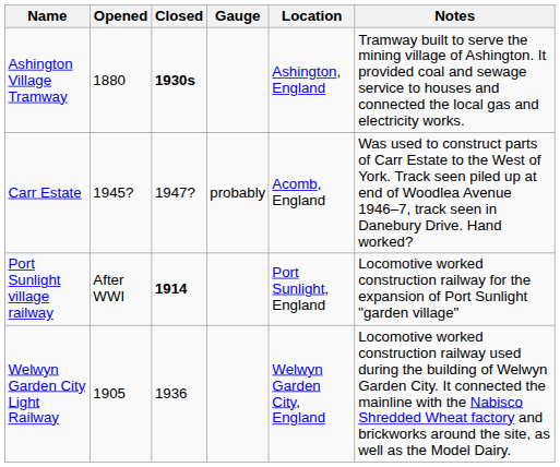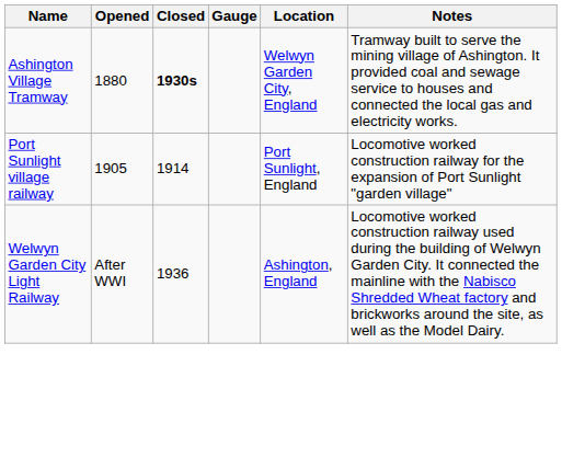 <table class="wikitable">
 <tr>
 <th>Name</th>
 <th>Opened</th>
 <th>Closed</th>
 <th>Gauge</th>
 <th>Location</th>
 <th>Notes</th>
 </tr>
 <tr>
 <td><a href='#'>Ashington Village Tramway</a></td>
 <td>1880</td>
 <td><strong>1930s</strong></td>
 <td></td>
-<td><a href='#'>Ashington</a>, <a href='#'>England</a></td>
+<td><a href='#'>Welwyn Garden City</a>, <a href='#'>England</a></td>
 <td>Tramway built to serve the mining village of Ashington. It provided coal and sewage service to houses and connected the local gas and electricity works.</td>
 </tr>
 <tr>
-<td><a href='#'>Carr Estate</a></td>
-<td>1945?</td>
-<td>1947?</td>
-<td>probably </td>
-<td><a href='#'>Acomb</a>, England</td>
-<td>Was used to construct parts of Carr Estate to the West of York. Track seen piled up at end of Woodlea Avenue 1946–7, track seen in Danebury Drive. Hand worked?</td>
-</tr>
-<tr>
 <td><a href='#'>Port Sunlight village railway</a></td>
-<td>After WWI</td>
-<td><strong>1914</strong></td>
+<td>1905</td>
+<td>1914</td>
 <td></td>
 <td><a href='#'>Port Sunlight</a>, England</td>
 <td>Locomotive worked construction railway for the expansion of Port Sunlight "garden village"</td>
 </tr>
 <tr>
 <td><a href='#'>Welwyn Garden City Light Railway</a></td>
-<td>1905</td>
+<td>After WWI</td>
 <td>1936</td>
 <td></td>
-<td><a href='#'>Welwyn Garden City</a>, <a href='#'>England</a></td>
+<td><a href='#'>Ashington</a>, <a href='#'>England</a></td>
 <td>Locomotive worked construction railway used during the building of Welwyn Garden City. It connected the mainline with the <a href='#'>Nabisco Shredded Wheat factory</a> and brickworks around the site, as well as the Model Dairy.</td>
 </tr>
 </table>
